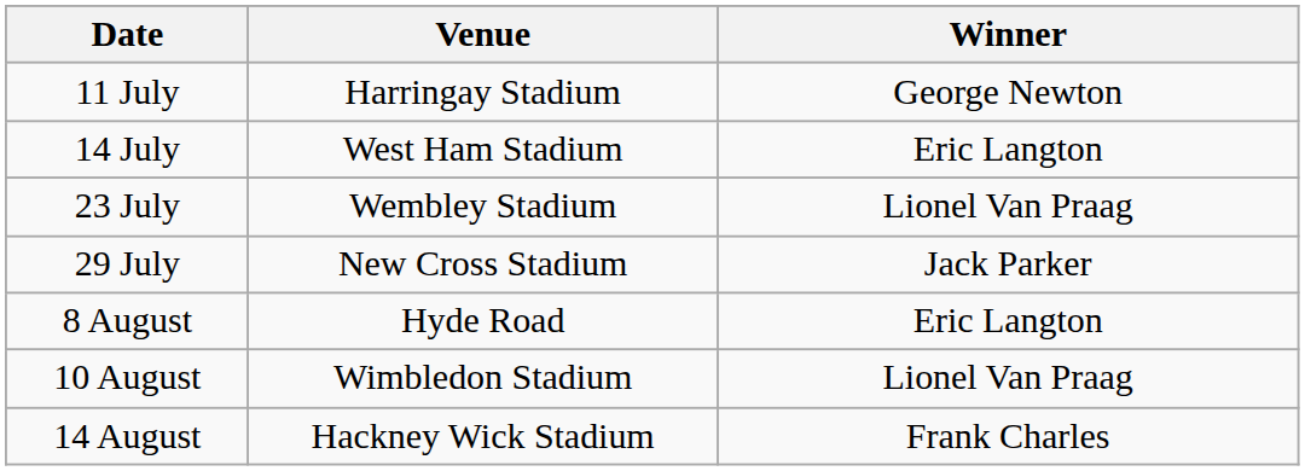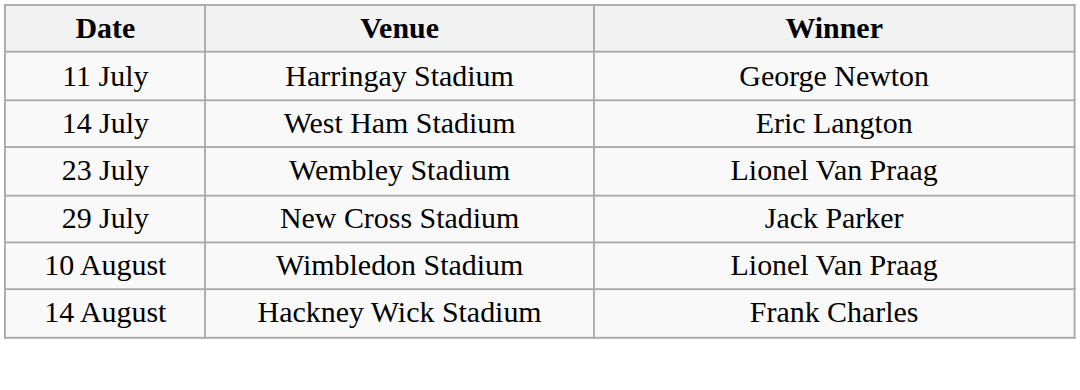 <table class="wikitable" style="text-align:center">
 <tr>
 <th width=100>Date</th>
 <th width=200>Venue</th>
 <th width=250>Winner</th>
 </tr>
 <tr>
 <td>11 July</td>
 <td>Harringay Stadium</td>
 <td>George Newton</td>
 </tr>
 <tr>
 <td>14 July</td>
 <td>West Ham Stadium</td>
 <td>Eric Langton</td>
 </tr>
 <tr>
 <td>23 July</td>
 <td>Wembley Stadium</td>
 <td>Lionel Van Praag</td>
 </tr>
 <tr>
 <td>29 July</td>
 <td>New Cross Stadium</td>
 <td>Jack Parker</td>
 </tr>
 <tr>
-<td>8 August</td>
-<td>Hyde Road</td>
-<td>Eric Langton</td>
-</tr>
-<tr>
 <td>10 August</td>
 <td>Wimbledon Stadium</td>
 <td>Lionel Van Praag</td>
 </tr>
 <tr>
 <td>14 August</td>
 <td>Hackney Wick Stadium</td>
 <td>Frank Charles</td>
 </tr>
 </table>
